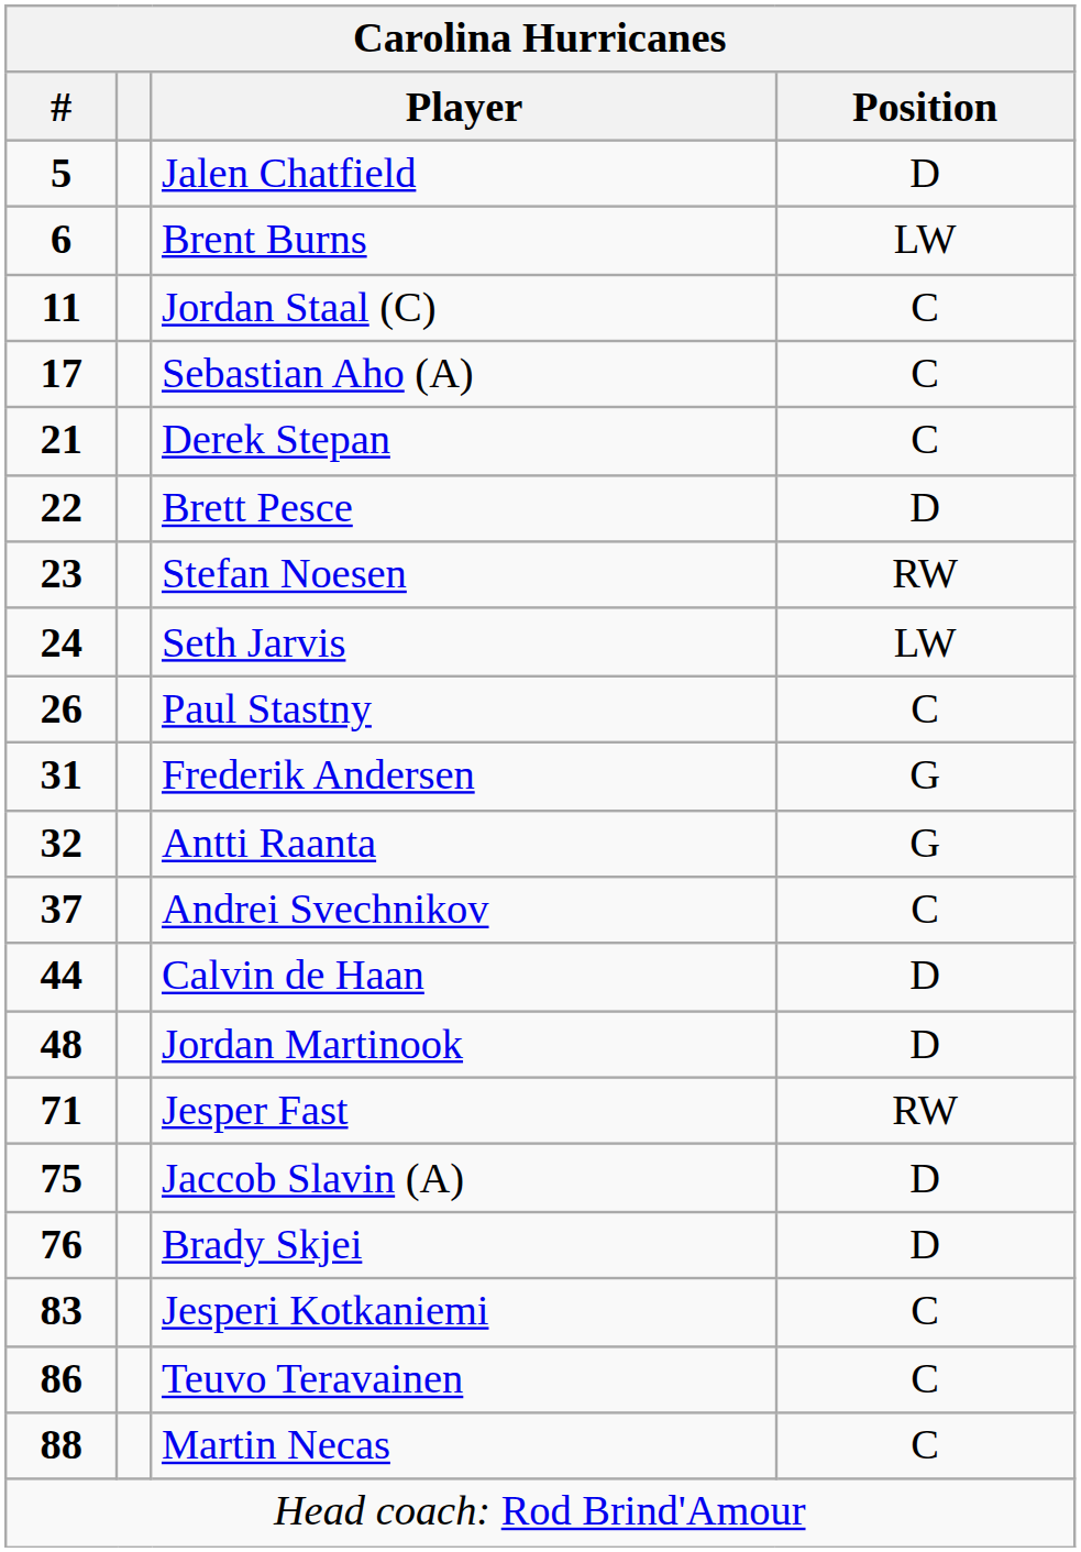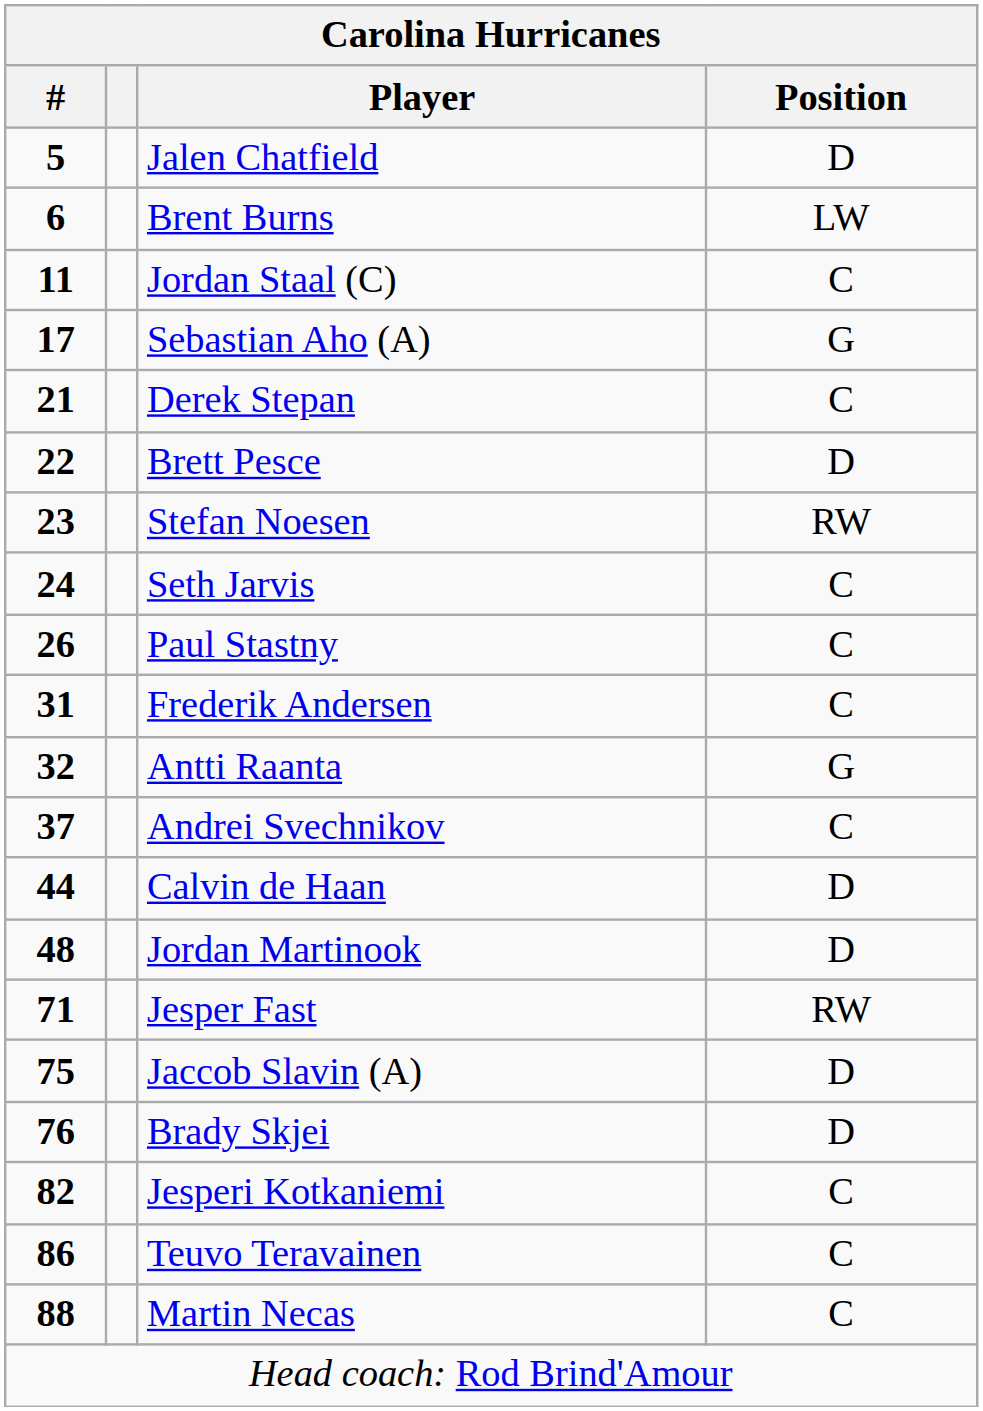 <table class="wikitable" style="width:65%; text-align:center;">
 <tr>
 <th colspan=4>Carolina Hurricanes</th>
 </tr>
 <tr>
 <th>#</th>
 <th></th>
 <th>Player</th>
 <th>Position</th>
 </tr>
 <tr>
 <td><strong>5</strong></td>
 <td align=center></td>
 <td align=left><a href='#'>Jalen Chatfield</a></td>
 <td>D</td>
 </tr>
 <tr>
 <td><strong>6</strong></td>
 <td align=center></td>
 <td align=left><a href='#'>Brent Burns</a></td>
 <td>LW</td>
 </tr>
 <tr>
 <td><strong>11</strong></td>
 <td align=center></td>
 <td align=left><a href='#'>Jordan Staal</a> (C)</td>
 <td>C</td>
 </tr>
 <tr>
 <td><strong>17</strong></td>
 <td align=center></td>
 <td align=left><a href='#'>Sebastian Aho</a> (A)</td>
-<td>C</td>
+<td>G</td>
 </tr>
 <tr>
 <td><strong>21</strong></td>
 <td align=center></td>
 <td align=left><a href='#'>Derek Stepan</a></td>
 <td>C</td>
 </tr>
 <tr>
 <td><strong>22</strong></td>
 <td align=center></td>
 <td align=left><a href='#'>Brett Pesce</a></td>
 <td>D</td>
 </tr>
 <tr>
 <td><strong>23</strong></td>
 <td align=center></td>
 <td align=left><a href='#'>Stefan Noesen</a></td>
 <td>RW</td>
 </tr>
 <tr>
 <td><strong>24</strong></td>
 <td align=center></td>
 <td align=left><a href='#'>Seth Jarvis</a></td>
-<td>LW</td>
+<td>C</td>
 </tr>
 <tr>
 <td><strong>26</strong></td>
 <td align=center></td>
 <td align=left><a href='#'>Paul Stastny</a></td>
 <td>C</td>
 </tr>
 <tr>
 <td><strong>31</strong></td>
 <td align=center></td>
 <td align=left><a href='#'>Frederik Andersen</a></td>
-<td>G</td>
+<td>C</td>
 </tr>
 <tr>
 <td><strong>32</strong></td>
 <td align=center></td>
 <td align=left><a href='#'>Antti Raanta</a></td>
 <td>G</td>
 </tr>
 <tr>
 <td><strong>37</strong></td>
 <td align=center></td>
 <td align=left><a href='#'>Andrei Svechnikov</a></td>
 <td>C</td>
 </tr>
 <tr>
 <td><strong>44</strong></td>
 <td align=center></td>
 <td align=left><a href='#'>Calvin de Haan</a></td>
 <td>D</td>
 </tr>
 <tr>
 <td><strong>48</strong></td>
 <td align=center></td>
 <td align=left><a href='#'>Jordan Martinook</a></td>
 <td>D</td>
 </tr>
 <tr>
 <td><strong>71</strong></td>
 <td align=center></td>
 <td align=left><a href='#'>Jesper Fast</a></td>
 <td>RW</td>
 </tr>
 <tr>
 <td><strong>75</strong></td>
 <td align=center></td>
 <td align=left><a href='#'>Jaccob Slavin</a> (A)</td>
 <td>D</td>
 </tr>
 <tr>
 <td><strong>76</strong></td>
 <td align=center></td>
 <td align=left><a href='#'>Brady Skjei</a></td>
 <td>D</td>
 </tr>
 <tr>
-<td><strong>83</strong></td>
+<td><strong>82</strong></td>
 <td align=center></td>
 <td align=left><a href='#'>Jesperi Kotkaniemi</a></td>
 <td>C</td>
 </tr>
 <tr>
 <td><strong>86</strong></td>
 <td align=center></td>
 <td align=left><a href='#'>Teuvo Teravainen</a></td>
 <td>C</td>
 </tr>
 <tr>
 <td><strong>88</strong></td>
 <td align=center></td>
 <td align=left><a href='#'>Martin Necas</a></td>
 <td>C</td>
 </tr>
 <tr>
 <td colspan=4><em>Head coach:</em>  <a href='#'>Rod Brind'Amour</a></td>
 </tr>
 </table>
